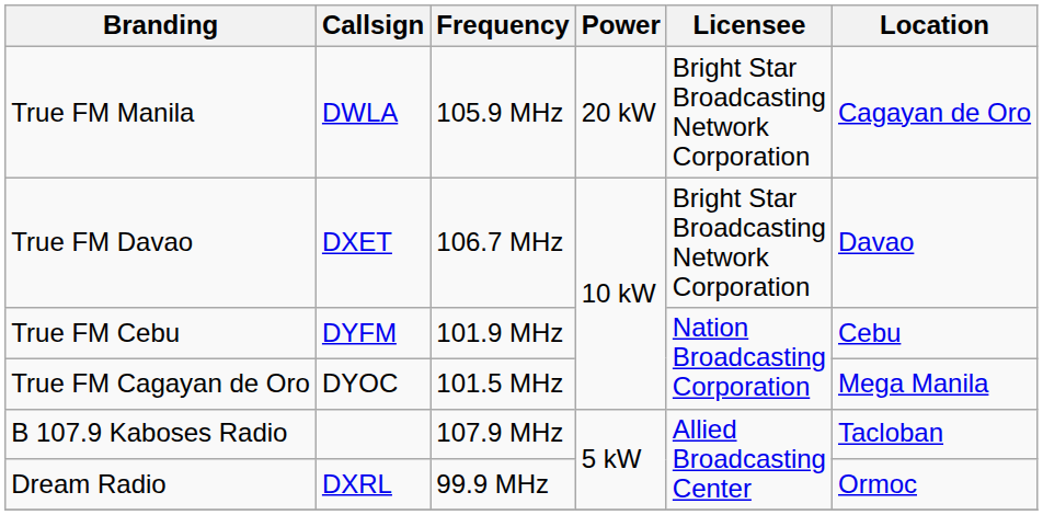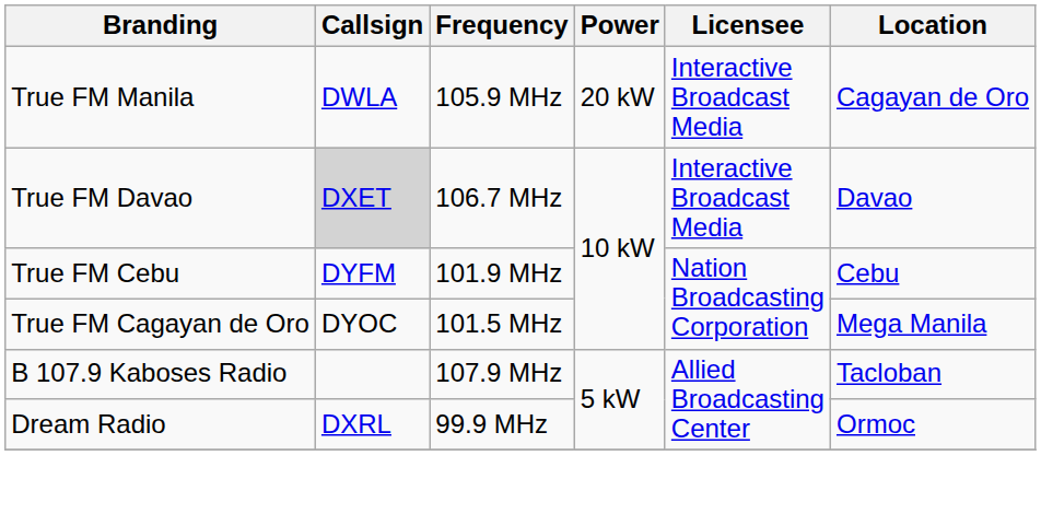 <table class="wikitable">
 <tr>
 <th>Branding</th>
 <th>Callsign</th>
 <th>Frequency</th>
 <th>Power</th>
 <th width="50px">Licensee</th>
 <th>Location</th>
 </tr>
 <tr>
 <td>True FM Manila</td>
 <td><a href='#'>DWLA</a></td>
 <td>105.9 MHz</td>
 <td>20 kW</td>
-<td>Bright Star Broadcasting Network Corporation</td>
+<td><a href='#'>Interactive Broadcast Media</a></td>
 <td><a href='#'>Cagayan de Oro</a></td>
 </tr>
 <tr>
 <td>True FM Davao</td>
-<td><a href='#'>DXET</a></td>
+<td style="background: lightgrey;"><a href='#'>DXET</a></td>
 <td>106.7 MHz</td>
 <td rowspan=3>10 kW</td>
-<td>Bright Star Broadcasting Network Corporation</td>
+<td><a href='#'>Interactive Broadcast Media</a></td>
 <td><a href='#'>Davao</a></td>
 </tr>
 <tr>
 <td>True FM Cebu</td>
 <td><a href='#'>DYFM</a></td>
 <td>101.9 MHz</td>
 <td rowspan=2><a href='#'>Nation Broadcasting Corporation</a></td>
 <td><a href='#'>Cebu</a></td>
 </tr>
 <tr>
 <td>True FM Cagayan de Oro</td>
 <td>DYOC</td>
 <td>101.5 MHz</td>
 <td><a href='#'>Mega Manila</a></td>
 </tr>
 <tr>
 <td>B 107.9 Kaboses Radio</td>
 <td></td>
 <td>107.9 MHz</td>
 <td rowspan=2>5 kW</td>
 <td rowspan=2><a href='#'>Allied Broadcasting Center</a></td>
 <td><a href='#'>Tacloban</a></td>
 </tr>
 <tr>
 <td>Dream Radio</td>
 <td><a href='#'>DXRL</a></td>
 <td>99.9 MHz</td>
 <td><a href='#'>Ormoc</a></td>
 </tr>
 <tr>
 </tr>
 </table>
